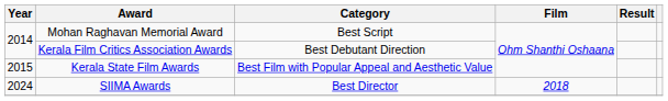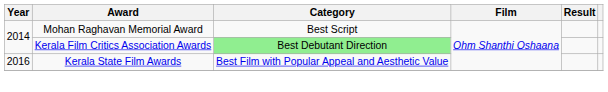 <table class="wikitable sortable" style="text-align: center;font">
 <tr>
 <th scope="col">Year</th>
 <th scope="col">Award</th>
 <th scope="col">Category</th>
 <th scope="col">Film</th>
 <th scope="col">Result</th>
 <th class="unsortable" scope="col"></th>
 </tr>
 <tr>
 <td rowspan="2">2014</td>
 <td>Mohan Raghavan Memorial Award</td>
 <td>Best Script</td>
 <td rowspan="3"><em><a href='#'>Ohm Shanthi Oshaana</a></em></td>
 <td></td>
 <td></td>
 </tr>
 <tr>
 <td><a href='#'>Kerala Film Critics Association Awards</a></td>
-<td>Best Debutant Direction</td>
+<td style="background: lightgreen;">Best Debutant Direction</td>
 <td></td>
 <td></td>
 </tr>
 <tr>
-<td>2015</td>
+<td>2016</td>
 <td><a href='#'>Kerala State Film Awards</a></td>
 <td><a href='#'>Best Film with Popular Appeal and Aesthetic Value</a></td>
 <td></td>
 <td></td>
 </tr>
 <tr>
-<td>2024</td>
-<td><a href='#'>SIIMA Awards</a></td>
-<td><a href='#'>Best Director</a></td>
-<td><em><a href='#'>2018</a></em></td>
-<td></td>
-<td></td>
-</tr>
-<tr>
 </tr>
 </table>
